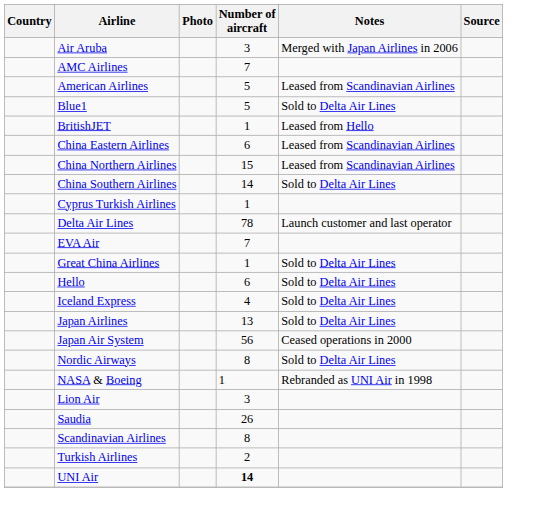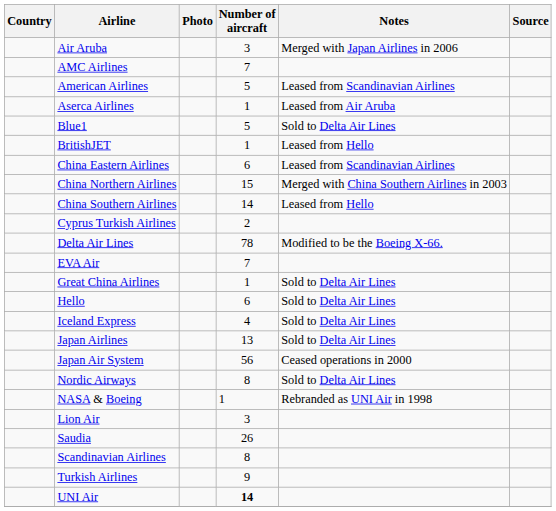 <table class="wikitable sortable">
 <tr>
 <th>Country</th>
 <th>Airline</th>
 <th class="unsortable">Photo</th>
 <th>Number of <br> aircraft</th>
 <th>Notes</th>
 <th class="unsortable">Source</th>
 </tr>
 <tr>
 <td></td>
 <td><a href='#'>Air Aruba</a></td>
 <td></td>
 <td align=center>3</td>
 <td>Merged with <a href='#'>Japan Airlines</a> in 2006</td>
 <td></td>
 </tr>
 <tr>
 <td></td>
 <td><a href='#'>AMC Airlines</a></td>
 <td></td>
 <td align=center>7</td>
 <td></td>
 <td></td>
 </tr>
 <tr>
 <td></td>
 <td><a href='#'>American Airlines</a></td>
 <td></td>
 <td align=center>5</td>
 <td>Leased from <a href='#'>Scandinavian Airlines</a></td>
 <td></td>
 </tr>
 <tr>
 <td></td>
+<td><a href='#'>Aserca Airlines</a></td>
+<td></td>
+<td align=center>1</td>
+<td>Leased from <a href='#'>Air Aruba</a></td>
+<td></td>
+</tr>
+<tr>
+<td></td>
 <td><a href='#'>Blue1</a></td>
 <td></td>
 <td align=center>5</td>
 <td>Sold to <a href='#'>Delta Air Lines</a></td>
 <td></td>
 </tr>
 <tr>
 <td></td>
 <td><a href='#'>BritishJET</a></td>
 <td></td>
 <td align=center>1</td>
 <td>Leased from <a href='#'>Hello</a></td>
 <td></td>
 </tr>
 <tr>
 <td></td>
 <td><a href='#'>China Eastern Airlines</a></td>
 <td></td>
 <td align=center>6</td>
 <td>Leased from <a href='#'>Scandinavian Airlines</a></td>
 <td></td>
 </tr>
 <tr>
 <td></td>
 <td><a href='#'>China Northern Airlines</a></td>
 <td></td>
 <td align=center>15</td>
-<td>Leased from <a href='#'>Scandinavian Airlines</a></td>
+<td>Merged with <a href='#'>China Southern Airlines</a> in 2003</td>
 <td></td>
 </tr>
 <tr>
 <td></td>
 <td><a href='#'>China Southern Airlines</a></td>
 <td></td>
 <td align=center>14</td>
-<td>Sold to <a href='#'>Delta Air Lines</a></td>
+<td>Leased from <a href='#'>Hello</a></td>
 <td></td>
 </tr>
 <tr>
 <td></td>
 <td><a href='#'>Cyprus Turkish Airlines</a></td>
 <td></td>
-<td align=center>1</td>
+<td align=center>2</td>
 <td></td>
 <td></td>
 </tr>
 <tr>
 <td></td>
 <td><a href='#'>Delta Air Lines</a></td>
 <td></td>
 <td align=center>78</td>
-<td>Launch customer and last operator</td>
+<td>Modified to be the <a href='#'>Boeing X-66.</a></td>
 <td></td>
 </tr>
 <tr>
 <td></td>
 <td><a href='#'>EVA Air</a></td>
 <td></td>
 <td align=center>7</td>
 <td></td>
 <td></td>
 </tr>
 <tr>
 <td></td>
 <td><a href='#'>Great China Airlines</a></td>
 <td></td>
 <td align=center>1</td>
 <td>Sold to <a href='#'>Delta Air Lines</a></td>
 <td></td>
 </tr>
 <tr>
 <td></td>
 <td><a href='#'>Hello</a></td>
 <td></td>
 <td align=center>6</td>
 <td>Sold to <a href='#'>Delta Air Lines</a></td>
 <td></td>
 </tr>
 <tr>
 <td></td>
 <td><a href='#'>Iceland Express</a></td>
 <td></td>
 <td align=center>4</td>
 <td>Sold to <a href='#'>Delta Air Lines</a></td>
 <td></td>
 </tr>
 <tr>
 <td></td>
 <td><a href='#'>Japan Airlines</a></td>
 <td></td>
 <td align=center>13</td>
 <td>Sold to <a href='#'>Delta Air Lines</a></td>
 <td></td>
 </tr>
 <tr>
 <td></td>
 <td><a href='#'>Japan Air System</a></td>
 <td></td>
 <td align=center>56</td>
 <td>Ceased operations in 2000</td>
 <td></td>
 </tr>
 <tr>
 <td></td>
 <td><a href='#'>Nordic Airways</a></td>
 <td></td>
 <td align=center>8</td>
 <td>Sold to <a href='#'>Delta Air Lines</a></td>
 <td></td>
 </tr>
 <tr>
 <td></td>
 <td><a href='#'>NASA</a> & <a href='#'>Boeing</a></td>
 <td></td>
 <td>1</td>
 <td>Rebranded as <a href='#'>UNI Air</a> in 1998</td>
 <td></td>
 </tr>
 <tr>
 <td></td>
 <td><a href='#'>Lion Air</a></td>
 <td></td>
 <td align=center>3</td>
 <td></td>
 <td></td>
 </tr>
 <tr>
 <td></td>
 <td><a href='#'>Saudia</a></td>
 <td></td>
 <td align=center>26</td>
 <td></td>
 <td></td>
 </tr>
 <tr>
 <td></td>
 <td><a href='#'>Scandinavian Airlines</a></td>
 <td></td>
 <td align=center>8</td>
 <td></td>
 <td></td>
 </tr>
 <tr>
 <td></td>
 <td><a href='#'>Turkish Airlines</a></td>
 <td></td>
-<td align=center>2</td>
+<td align=center>9</td>
 <td></td>
 <td></td>
 </tr>
 <tr>
 <td></td>
 <td><a href='#'>UNI Air</a></td>
 <td></td>
 <td align=center><strong>14</strong></td>
 <td></td>
 <td></td>
 </tr>
 <tr>
 </tr>
 </table>
